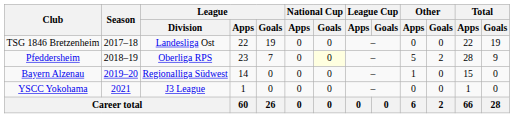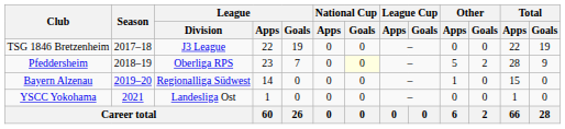 <table class="wikitable" style="text-align: center">
 <tr>
 <th rowspan="2">Club</th>
 <th rowspan="2">Season</th>
 <th colspan="3">League</th>
 <th colspan="2">National Cup</th>
 <th colspan="2">League Cup</th>
 <th colspan="2">Other</th>
 <th colspan="2">Total</th>
 </tr>
 <tr>
 <th>Division</th>
 <th>Apps</th>
 <th>Goals</th>
 <th>Apps</th>
 <th>Goals</th>
 <th>Apps</th>
 <th>Goals</th>
 <th>Apps</th>
 <th>Goals</th>
 <th>Apps</th>
 <th>Goals</th>
 </tr>
 <tr>
 <td>TSG 1846 Bretzenheim</td>
 <td>2017–18</td>
-<td><a href='#'>Landesliga</a> Ost</td>
+<td><a href='#'>J3 League</a></td>
 <td>22</td>
 <td>19</td>
 <td>0</td>
 <td>0</td>
 <td colspan="2">–</td>
 <td>0</td>
 <td>0</td>
 <td>22</td>
 <td>19</td>
 </tr>
 <tr>
 <td><a href='#'>Pfeddersheim</a></td>
 <td>2018–19</td>
 <td><a href='#'>Oberliga RPS</a></td>
 <td>23</td>
 <td>7</td>
 <td>0</td>
 <td style="background: lightyellow;">0</td>
 <td colspan="2">–</td>
 <td>5</td>
 <td>2</td>
 <td>28</td>
 <td>9</td>
 </tr>
 <tr>
 <td><a href='#'>Bayern Alzenau</a></td>
 <td><a href='#'>2019–20</a></td>
 <td><a href='#'>Regionalliga Südwest</a></td>
 <td>14</td>
 <td>0</td>
 <td>0</td>
 <td>0</td>
 <td colspan="2">–</td>
 <td>1</td>
 <td>0</td>
 <td>15</td>
 <td>0</td>
 </tr>
 <tr>
 <td><a href='#'>YSCC Yokohama</a></td>
 <td><a href='#'>2021</a></td>
-<td><a href='#'>J3 League</a></td>
+<td><a href='#'>Landesliga</a> Ost</td>
 <td>1</td>
 <td>0</td>
 <td>0</td>
 <td>0</td>
 <td colspan="2">–</td>
 <td>0</td>
 <td>0</td>
 <td>1</td>
 <td>0</td>
 </tr>
 <tr>
 <th colspan=3>Career total</th>
 <th>60</th>
 <th>26</th>
 <th>0</th>
 <th>0</th>
 <th>0</th>
 <th>0</th>
 <th>6</th>
 <th>2</th>
 <th>66</th>
 <th>28</th>
 </tr>
 </table>
